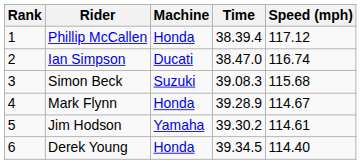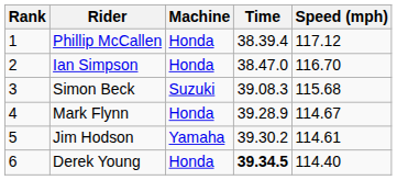 <table class="wikitable">
 <tr>
 <th>Rank</th>
 <th>Rider</th>
 <th>Machine</th>
 <th>Time</th>
 <th>Speed (mph)</th>
 </tr>
 <tr>
 <td>1</td>
 <td> <a href='#'>Phillip McCallen</a></td>
 <td><a href='#'>Honda</a></td>
 <td>38.39.4</td>
 <td>117.12</td>
 </tr>
 <tr>
 <td>2</td>
 <td> <a href='#'>Ian Simpson</a></td>
-<td><a href='#'>Ducati</a></td>
+<td><a href='#'>Honda</a></td>
 <td>38.47.0</td>
-<td>116.74</td>
+<td>116.70</td>
 </tr>
 <tr>
 <td>3</td>
 <td> Simon Beck</td>
 <td><a href='#'>Suzuki</a></td>
 <td>39.08.3</td>
 <td>115.68</td>
 </tr>
 <tr>
 <td>4</td>
 <td> Mark Flynn</td>
 <td><a href='#'>Honda</a></td>
 <td>39.28.9</td>
 <td>114.67</td>
 </tr>
 <tr>
 <td>5</td>
 <td> Jim Hodson</td>
 <td><a href='#'>Yamaha</a></td>
 <td>39.30.2</td>
 <td>114.61</td>
 </tr>
 <tr>
 <td>6</td>
 <td> Derek Young</td>
 <td><a href='#'>Honda</a></td>
-<td>39.34.5</td>
+<td><strong>39.34.5</strong></td>
 <td>114.40</td>
 </tr>
 </table>
